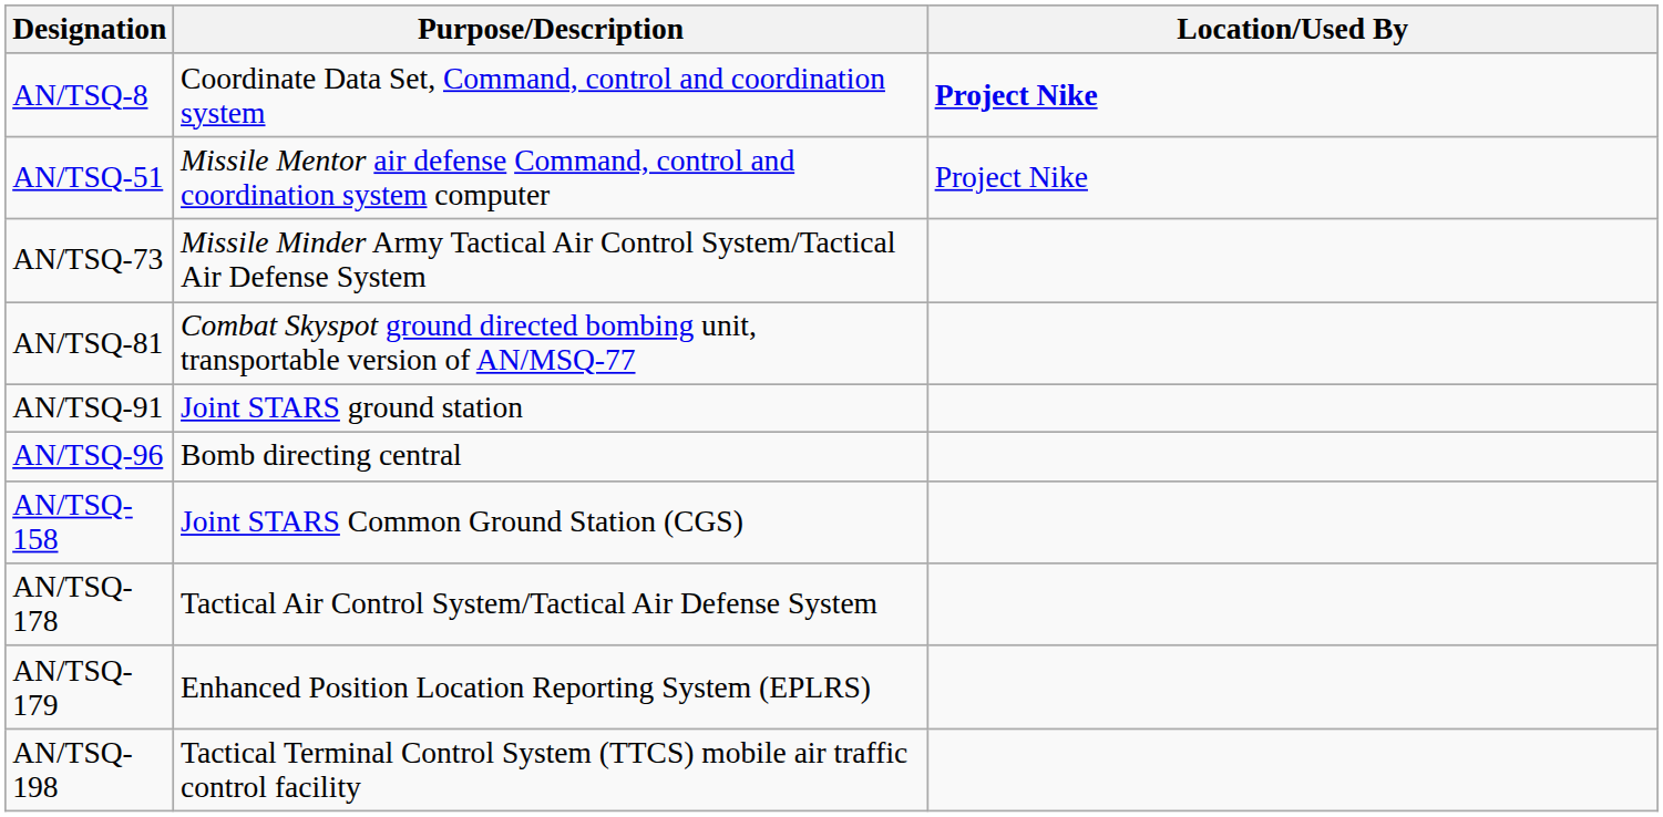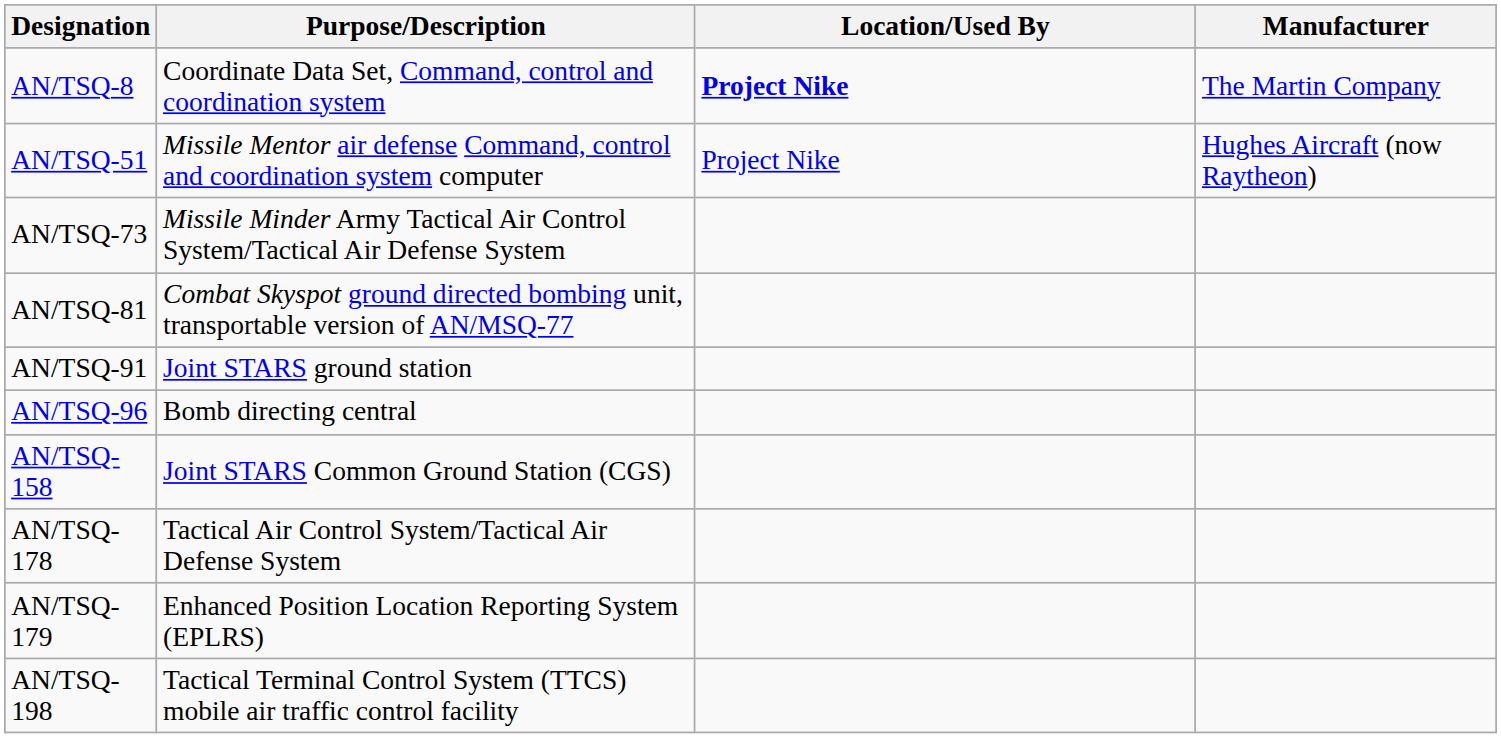 <table class="wikitable sortable">
 <tr>
 <th scope="col">Designation</th>
 <th scope="col" style="width: 500px;">Purpose/Description</th>
 <th scope="col" style="width: 500px;">Location/Used By</th>
+<th scope="col" style="width: 250px;">Manufacturer</th>
 </tr>
 <tr>
 <td><a href='#'>AN/TSQ-8</a></td>
 <td>Coordinate Data Set, <a href='#'>Command, control and coordination system</a></td>
 <td><strong><a href='#'>Project Nike</a></strong></td>
+<td><a href='#'>The Martin Company</a></td>
 </tr>
 <tr>
 <td><a href='#'>AN/TSQ-51</a></td>
 <td><em>Missile Mentor</em> <a href='#'>air defense</a> <a href='#'>Command, control and coordination system</a> computer</td>
 <td><a href='#'>Project Nike</a></td>
+<td><a href='#'>Hughes Aircraft</a> (now <a href='#'>Raytheon</a>)</td>
 </tr>
 <tr>
 <td>AN/TSQ-73</td>
 <td><em>Missile Minder</em> Army Tactical Air Control System/Tactical Air Defense System</td>
+<td></td>
 <td></td>
 </tr>
 <tr>
 <td>AN/TSQ-81</td>
 <td><em>Combat Skyspot</em> <a href='#'>ground directed bombing</a> unit, transportable version of <a href='#'>AN/MSQ-77</a></td>
 <td></td>
+<td></td>
 </tr>
 <tr>
 <td>AN/TSQ-91</td>
 <td><a href='#'>Joint STARS</a> ground station</td>
+<td></td>
 <td></td>
 </tr>
 <tr>
 <td><a href='#'>AN/TSQ-96</a></td>
 <td>Bomb directing central</td>
 <td></td>
+<td></td>
 </tr>
 <tr>
 <td><a href='#'>AN/TSQ-158</a></td>
 <td><a href='#'>Joint STARS</a> Common Ground Station (CGS)</td>
+<td></td>
 <td></td>
 </tr>
 <tr>
 <td>AN/TSQ-178</td>
 <td>Tactical Air Control System/Tactical Air Defense System</td>
 <td></td>
+<td></td>
 </tr>
 <tr>
 <td>AN/TSQ-179</td>
 <td>Enhanced Position Location Reporting System (EPLRS)</td>
+<td></td>
 <td></td>
 </tr>
 <tr>
 <td>AN/TSQ-198</td>
 <td>Tactical Terminal Control System (TTCS) mobile air traffic control facility</td>
 <td></td>
+<td></td>
 </tr>
 </table>
